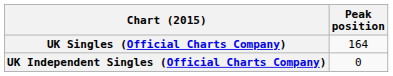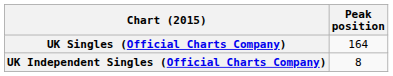 <table class="wikitable sortable plainrowheaders" style="text-align:center;">
 <tr>
 <th>Chart (2015)</th>
 <th>Peak<br>position</th>
 </tr>
 <tr>
 <th scope="row">UK Singles (<a href='#'>Official Charts Company</a>)</th>
 <td>164</td>
 </tr>
 <tr>
 <th scope="row">UK Independent Singles (<a href='#'>Official Charts Company</a>)</th>
-<td>0</td>
+<td>8</td>
 </tr>
 </table>
